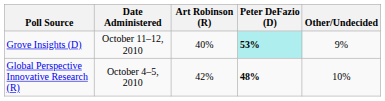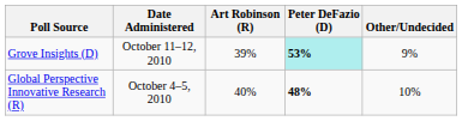 <table class="wikitable">
 <tr valign=bottom>
 <th style="width:175px;">Poll Source</th>
 <th style="width:130px;">Date Administered</th>
 <th style="width:120px;">Art Robinson (R)</th>
 <th style="width:120px;">Peter DeFazio (D)</th>
 <th style="width:120px;">Other/Undecided</th>
 </tr>
 <tr>
 <td><a href='#'>Grove Insights (D)</a></td>
 <td align=center>October 11–12, 2010</td>
-<td align=center>40%</td>
+<td align=center>39%</td>
 <td style="background: paleturquoise;"><strong>53%</strong></td>
 <td align=center>9%</td>
 </tr>
 <tr>
 <td><a href='#'>Global Perspective Innovative Research (R)</a></td>
 <td align=center>October 4–5, 2010</td>
-<td align=center>42%</td>
+<td align=center>40%</td>
 <td><strong>48%</strong></td>
 <td align=center>10%</td>
 </tr>
 </table>
